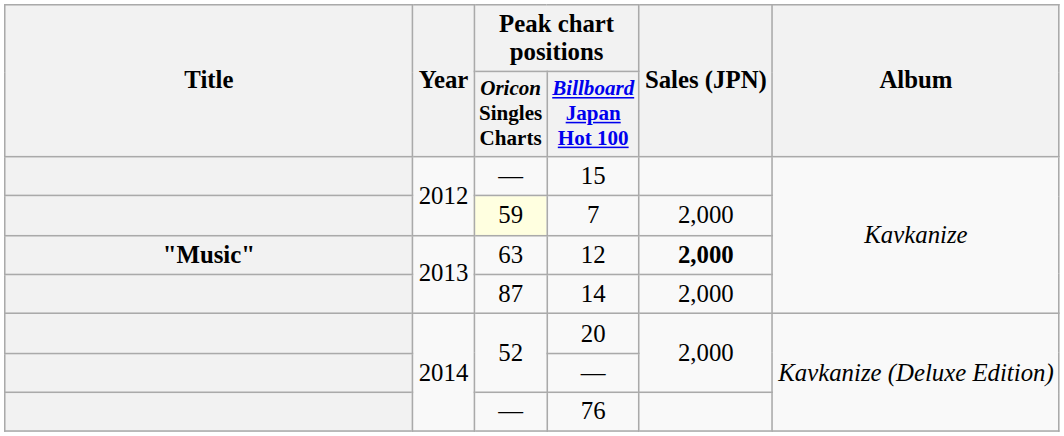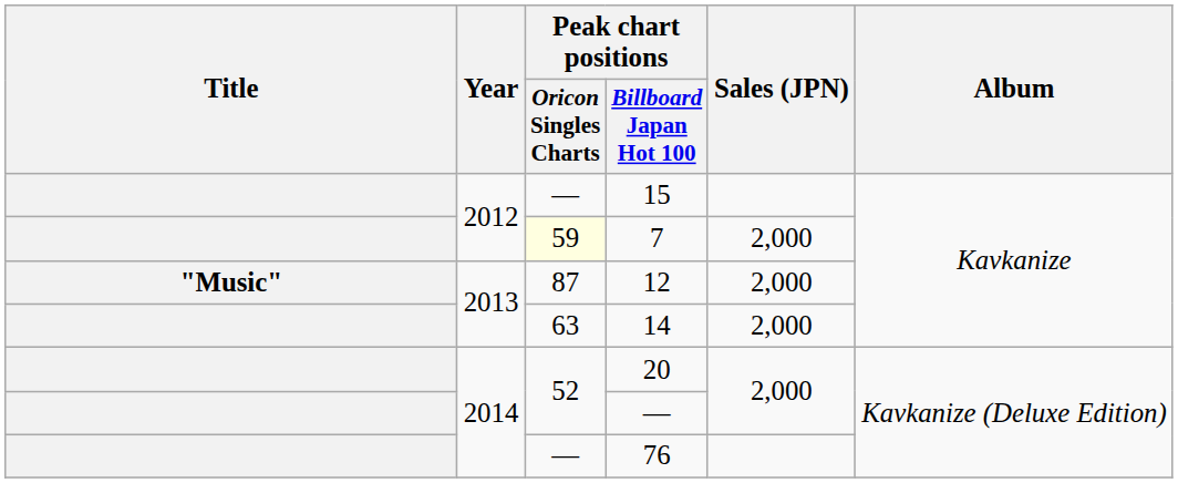 <table class="wikitable plainrowheaders" style="text-align:center;">
 <tr>
 <th scope="col" rowspan="2" style="width:16em;">Title</th>
 <th scope="col" rowspan="2">Year</th>
 <th scope="col" colspan="2">Peak chart positions</th>
 <th scope="col" rowspan="2">Sales (JPN)</th>
 <th scope="col" rowspan="2">Album</th>
 </tr>
 <tr>
 <th style="width:3em;font-size:85%"><em>Oricon</em> Singles Charts<br></th>
 <th style="width:3em;font-size:85%"><em><a href='#'>Billboard</a></em> <a href='#'>Japan Hot 100</a><br></th>
 </tr>
 <tr>
 <th scope="row"></th>
 <td rowspan="2">2012</td>
 <td>—</td>
 <td>15</td>
 <td></td>
 <td rowspan=4><em>Kavkanize</em></td>
 </tr>
 <tr>
 <th scope="row"></th>
 <td style="background: lightyellow;">59</td>
 <td>7</td>
 <td>2,000</td>
 </tr>
 <tr>
 <th scope="row">"Music"</th>
 <td rowspan="2">2013</td>
-<td>63</td>
+<td>87</td>
 <td>12</td>
-<td><strong>2,000</strong></td>
+<td>2,000</td>
 </tr>
 <tr>
 <th scope="row"></th>
-<td>87</td>
+<td>63</td>
 <td>14</td>
 <td>2,000</td>
 </tr>
 <tr>
 <th scope="row"></th>
 <td rowspan="3">2014</td>
 <td rowspan="2">52</td>
 <td>20</td>
 <td rowspan="2">2,000</td>
 <td rowspan="3"><em>Kavkanize (Deluxe Edition)</em></td>
 </tr>
 <tr>
 <th scope="row"></th>
 <td>—</td>
 </tr>
 <tr>
 <th scope="row"></th>
 <td>—</td>
 <td>76</td>
 <td></td>
 </tr>
 </table>
